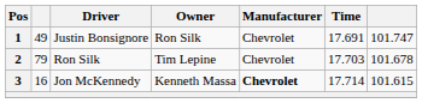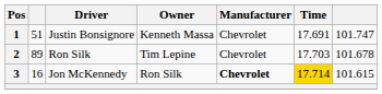 <table class="wikitable" style="font-size:95%">
 <tr>
 <th>Pos</th>
 <th></th>
 <th>Driver</th>
 <th>Owner</th>
 <th>Manufacturer</th>
 <th>Time</th>
 <th></th>
 </tr>
 <tr>
 <th>1</th>
-<td>49</td>
+<td>51</td>
 <td>Justin Bonsignore</td>
-<td>Ron Silk</td>
+<td>Kenneth Massa</td>
 <td>Chevrolet</td>
 <td>17.691</td>
 <td>101.747</td>
 </tr>
 <tr>
 <th>2</th>
-<td>79</td>
+<td>89</td>
 <td>Ron Silk</td>
 <td>Tim Lepine</td>
 <td>Chevrolet</td>
 <td>17.703</td>
 <td>101.678</td>
 </tr>
 <tr>
 <th>3</th>
 <td>16</td>
 <td>Jon McKennedy</td>
-<td>Kenneth Massa</td>
+<td>Ron Silk</td>
 <td><strong>Chevrolet</strong></td>
-<td>17.714</td>
+<td style="background: gold;">17.714</td>
 <td>101.615</td>
 </tr>
 <tr>
 <th colspan="7"></th>
 </tr>
 <tr>
 </tr>
 </table>
